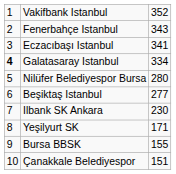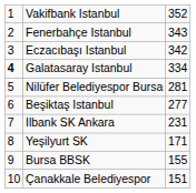 <table class="wikitable">
 <tr>
 <td>1</td>
 <td>Vakifbank Istanbul</td>
 <td>352</td>
 </tr>
 <tr>
 <td>2</td>
 <td>Fenerbahçe Istanbul</td>
 <td>343</td>
 </tr>
 <tr>
 <td>3</td>
 <td>Eczacıbaşı Istanbul</td>
-<td>341</td>
+<td>342</td>
 </tr>
 <tr>
 <td><strong>4</strong></td>
 <td>Galatasaray Istanbul</td>
 <td>334</td>
 </tr>
 <tr>
 <td>5</td>
 <td>Nilüfer Belediyespor Bursa</td>
-<td>280</td>
+<td>281</td>
 </tr>
 <tr>
 <td>6</td>
 <td>Beşiktaş Istanbul</td>
 <td>277</td>
 </tr>
 <tr>
 <td>7</td>
 <td>Ilbank SK Ankara</td>
-<td>230</td>
+<td>231</td>
 </tr>
 <tr>
 <td>8</td>
 <td>Yeşilyurt SK</td>
 <td>171</td>
 </tr>
 <tr>
 <td>9</td>
 <td>Bursa BBSK</td>
 <td>155</td>
 </tr>
 <tr>
 <td>10</td>
 <td>Çanakkale Belediyespor</td>
 <td>151</td>
 </tr>
 </table>
